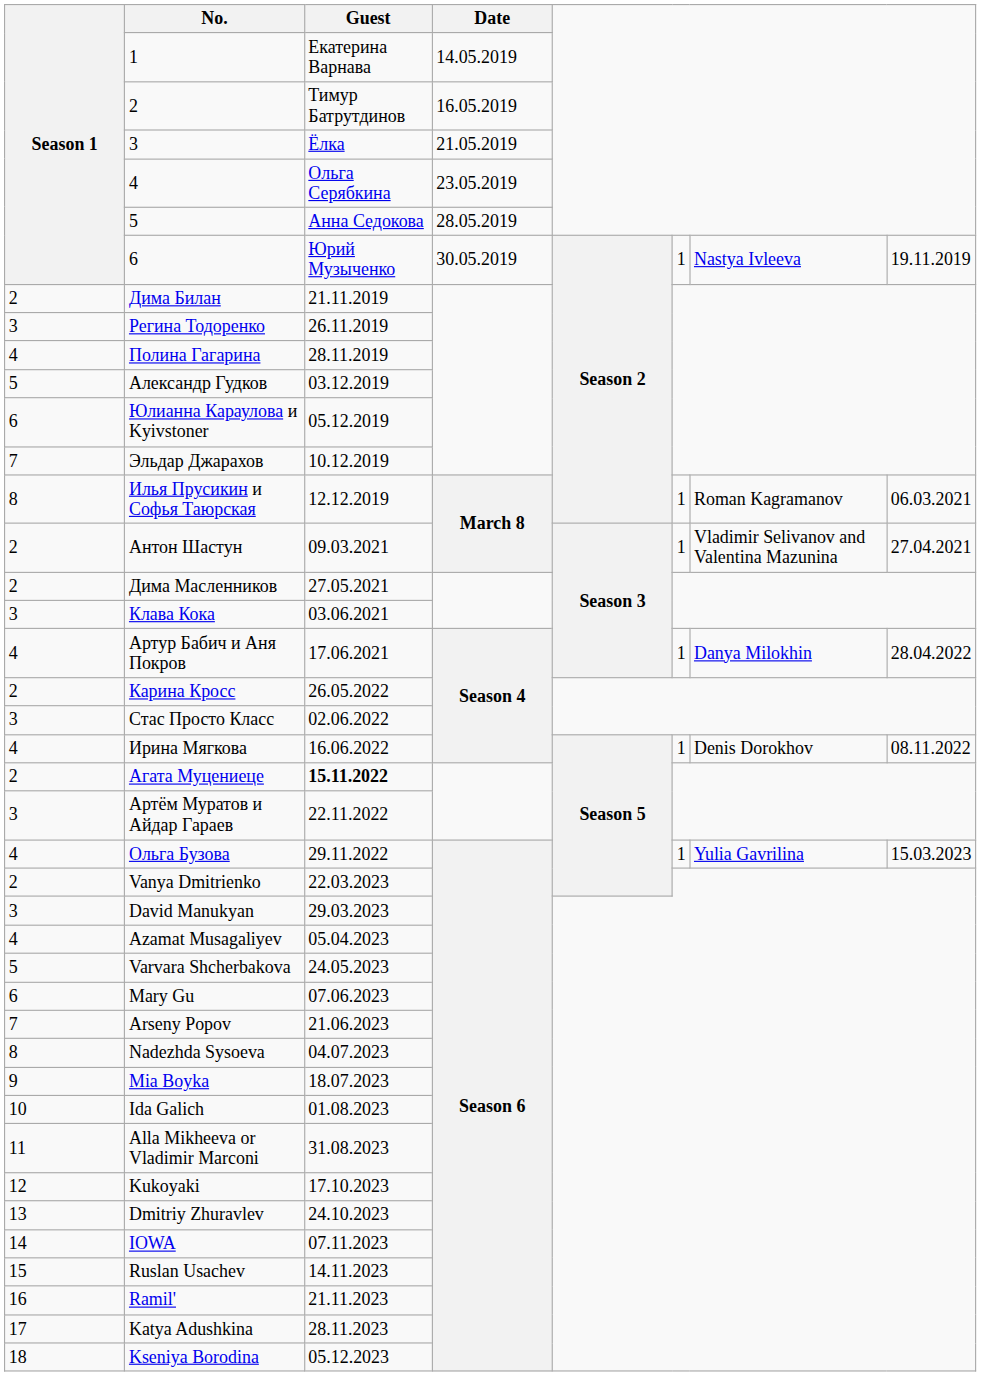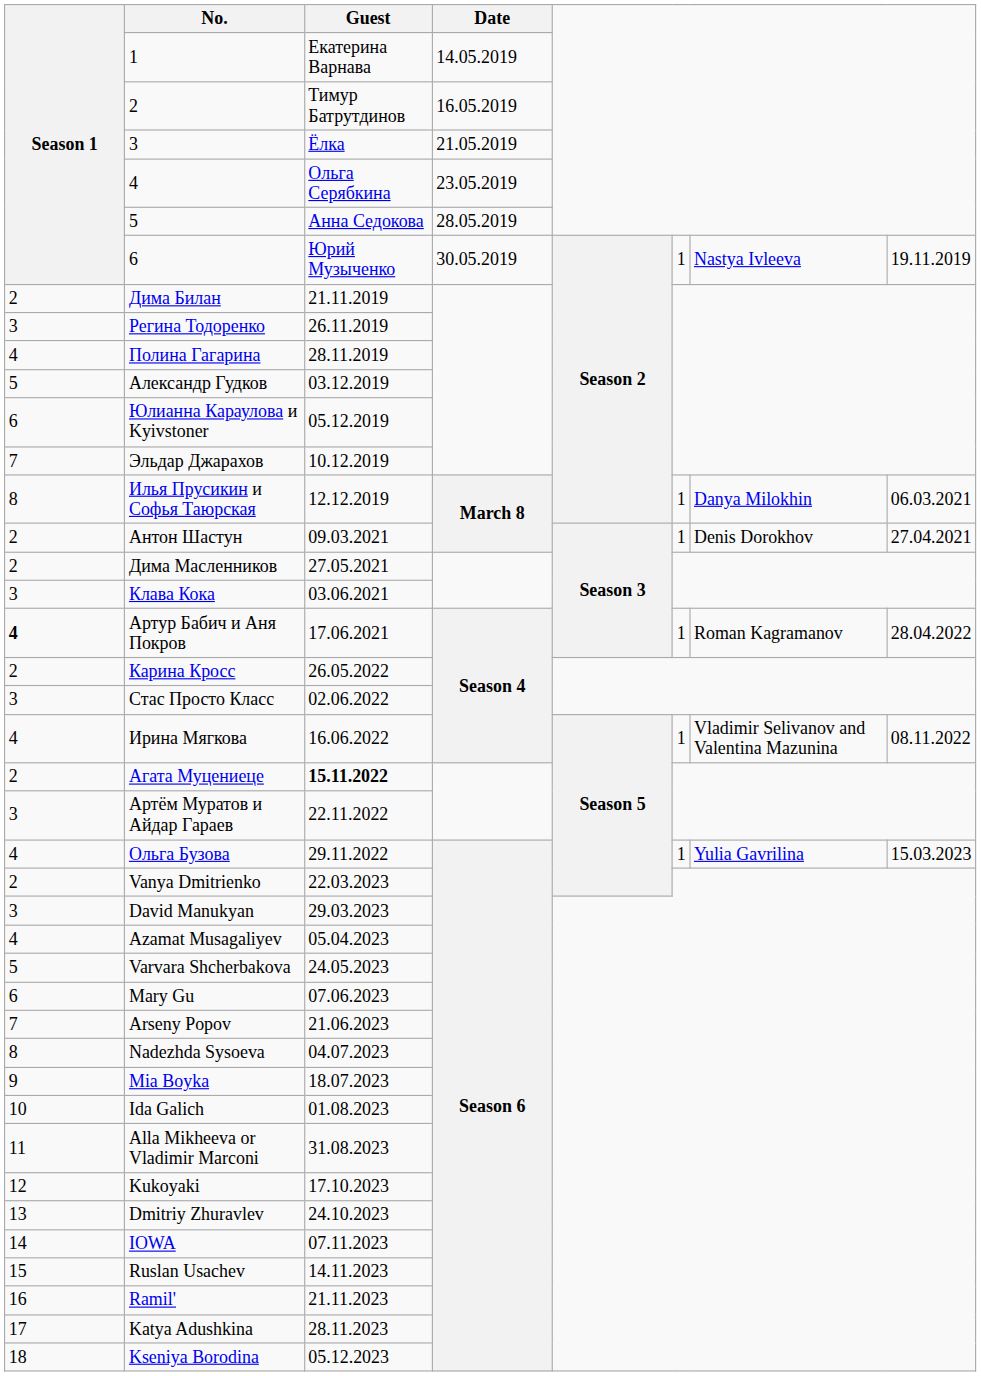 <table class="wikitable collapsible collapsed">
 <tr>
 <th rowspan="7" width="100">Season 1</th>
 <th>No.</th>
 <th>Guest</th>
 <th>Date</th>
 </tr>
 <tr>
 <td>1</td>
 <td>Екатерина Варнава</td>
 <td>14.05.2019</td>
 </tr>
 <tr>
 <td>2</td>
 <td>Тимур Батрутдинов</td>
 <td>16.05.2019</td>
 </tr>
 <tr>
 <td>3</td>
 <td><a href='#'>Ёлка</a></td>
 <td>21.05.2019</td>
 </tr>
 <tr>
 <td>4</td>
 <td><a href='#'>Ольга Серябкина</a></td>
 <td>23.05.2019</td>
 </tr>
 <tr>
 <td>5</td>
 <td><a href='#'>Анна Седокова</a></td>
 <td>28.05.2019</td>
 </tr>
 <tr>
 <td>6</td>
 <td><a href='#'>Юрий Музыченко</a></td>
 <td>30.05.2019</td>
 <th rowspan="8" width="100">Season 2</th>
 <td>1</td>
 <td><a href='#'>Nastya Ivleeva</a></td>
 <td>19.11.2019</td>
 </tr>
 <tr>
 <td>2</td>
 <td><a href='#'>Дима Билан</a></td>
 <td>21.11.2019</td>
 </tr>
 <tr>
 <td>3</td>
 <td><a href='#'>Регина Тодоренко</a></td>
 <td>26.11.2019</td>
 </tr>
 <tr>
 <td>4</td>
 <td><a href='#'>Полина Гагарина</a></td>
 <td>28.11.2019</td>
 </tr>
 <tr>
 <td>5</td>
 <td>Александр Гудков</td>
 <td>03.12.2019</td>
 </tr>
 <tr>
 <td>6</td>
 <td><a href='#'>Юлианна Караулова</a> и Kyivstoner</td>
 <td>05.12.2019</td>
 </tr>
 <tr>
 <td>7</td>
 <td>Эльдар Джарахов</td>
 <td>10.12.2019</td>
 </tr>
 <tr>
 <td>8</td>
 <td><a href='#'>Илья Прусикин</a> и <a href='#'>Софья Таюрская</a></td>
 <td>12.12.2019</td>
 <th rowspan="2" width="100">March 8</th>
 <td>1</td>
-<td>Roman Kagramanov</td>
+<td><a href='#'>Danya Milokhin</a></td>
 <td>06.03.2021</td>
 </tr>
 <tr>
 <td>2</td>
 <td>Антон Шастун</td>
 <td>09.03.2021</td>
 <th rowspan="4" width="100">Season 3</th>
 <td>1</td>
-<td>Vladimir Selivanov and Valentina Mazunina</td>
+<td>Denis Dorokhov</td>
 <td>27.04.2021</td>
 </tr>
 <tr>
 <td>2</td>
 <td>Дима Масленников</td>
 <td>27.05.2021</td>
 </tr>
 <tr>
 <td>3</td>
 <td><a href='#'>Клава Кока</a></td>
 <td>03.06.2021</td>
 </tr>
 <tr>
-<td>4</td>
+<td><strong>4</strong></td>
 <td>Артур Бабич и Аня Покров</td>
 <td>17.06.2021</td>
 <th rowspan="4" width="100">Season 4</th>
 <td>1</td>
-<td><a href='#'>Danya Milokhin</a></td>
+<td>Roman Kagramanov</td>
 <td>28.04.2022</td>
 </tr>
 <tr>
 <td>2</td>
 <td><a href='#'>Карина Кросс</a></td>
 <td>26.05.2022</td>
 </tr>
 <tr>
 <td>3</td>
 <td>Стас Просто Класс</td>
 <td>02.06.2022</td>
 </tr>
 <tr>
 <td>4</td>
 <td>Ирина Мягкова</td>
 <td>16.06.2022</td>
 <th rowspan="5" width="100">Season 5</th>
 <td>1</td>
-<td>Denis Dorokhov</td>
+<td>Vladimir Selivanov and Valentina Mazunina</td>
 <td>08.11.2022</td>
 </tr>
 <tr>
 <td>2</td>
 <td><a href='#'>Агата Муцениеце</a></td>
 <td><strong>15.11.2022</strong></td>
 </tr>
 <tr>
 <td>3</td>
 <td>Артём Муратов и Айдар Гараев</td>
 <td>22.11.2022</td>
 </tr>
 <tr>
 <td>4</td>
 <td><a href='#'>Ольга Бузова</a></td>
 <td>29.11.2022</td>
 <th rowspan="19" width="100">Season 6</th>
 <td>1</td>
 <td><a href='#'>Yulia Gavrilina</a></td>
 <td>15.03.2023</td>
 </tr>
 <tr>
 <td>2</td>
 <td>Vanya Dmitrienko</td>
 <td>22.03.2023</td>
 </tr>
 <tr>
 <td>3</td>
 <td>David Manukyan</td>
 <td>29.03.2023</td>
 </tr>
 <tr>
 <td>4</td>
 <td>Azamat Musagaliyev</td>
 <td>05.04.2023</td>
 </tr>
 <tr>
 <td>5</td>
 <td>Varvara Shcherbakova</td>
 <td>24.05.2023</td>
 </tr>
 <tr>
 <td>6</td>
 <td>Mary Gu</td>
 <td>07.06.2023</td>
 </tr>
 <tr>
 <td>7</td>
 <td>Arseny Popov</td>
 <td>21.06.2023</td>
 </tr>
 <tr>
 <td>8</td>
 <td>Nadezhda Sysoeva</td>
 <td>04.07.2023</td>
 </tr>
 <tr>
 <td>9</td>
 <td><a href='#'>Mia Boyka</a></td>
 <td>18.07.2023</td>
 </tr>
 <tr>
 <td>10</td>
 <td>Ida Galich</td>
 <td>01.08.2023</td>
 </tr>
 <tr>
 <td>11</td>
 <td>Alla Mikheeva or Vladimir Marconi</td>
 <td>31.08.2023</td>
 </tr>
 <tr>
 <td>12</td>
 <td>Kukoyaki</td>
 <td>17.10.2023</td>
 </tr>
 <tr>
 <td>13</td>
 <td>Dmitriy Zhuravlev</td>
 <td>24.10.2023</td>
 </tr>
 <tr>
 <td>14</td>
 <td><a href='#'>IOWA</a></td>
 <td>07.11.2023</td>
 </tr>
 <tr>
 <td>15</td>
 <td>Ruslan Usachev</td>
 <td>14.11.2023</td>
 </tr>
 <tr>
 <td>16</td>
 <td><a href='#'>Ramil'</a></td>
 <td>21.11.2023</td>
 </tr>
 <tr>
 <td>17</td>
 <td>Katya Adushkina</td>
 <td>28.11.2023</td>
 </tr>
 <tr>
 <td>18</td>
 <td><a href='#'>Kseniya Borodina</a></td>
 <td>05.12.2023</td>
 </tr>
 </table>
